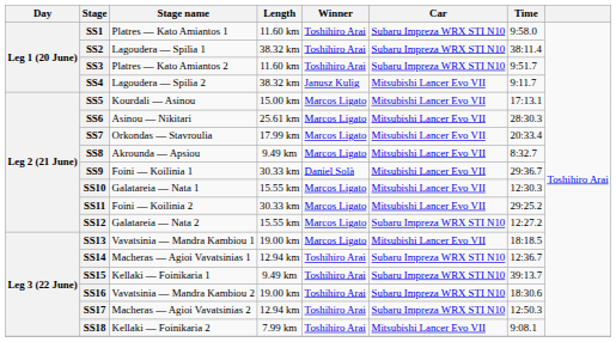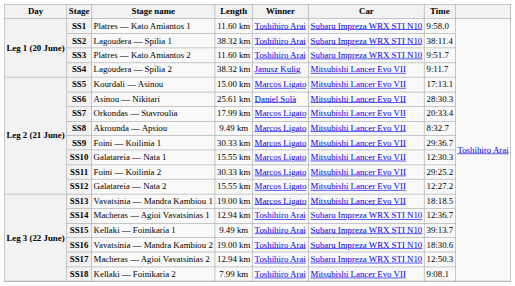 <table class="wikitable" style="font-size: 85%;">
 <tr>
 <th>Day</th>
 <th>Stage</th>
 <th>Stage name</th>
 <th>Length</th>
 <th>Winner</th>
 <th>Car</th>
 <th>Time</th>
 <th></th>
 </tr>
 <tr>
 <th rowspan="4">Leg 1 (20 June)</th>
 <th>SS1</th>
 <td>Platres — Kato Amiantos 1</td>
 <td align="center">11.60 km</td>
 <td> <a href='#'>Toshihiro Arai</a></td>
 <td><a href='#'>Subaru Impreza WRX STI N10</a></td>
 <td>9:58.0</td>
 <td rowspan="18"> <a href='#'>Toshihiro Arai</a></td>
 </tr>
 <tr>
 <th>SS2</th>
 <td>Lagoudera — Spilia 1</td>
 <td align="center">38.32 km</td>
 <td> <a href='#'>Toshihiro Arai</a></td>
 <td><a href='#'>Subaru Impreza WRX STI N10</a></td>
 <td>38:11.4</td>
 </tr>
 <tr>
 <th>SS3</th>
 <td>Platres — Kato Amiantos 2</td>
 <td align="center">11.60 km</td>
 <td> <a href='#'>Toshihiro Arai</a></td>
 <td><a href='#'>Subaru Impreza WRX STI N10</a></td>
 <td>9:51.7</td>
 </tr>
 <tr>
 <th>SS4</th>
 <td>Lagoudera — Spilia 2</td>
 <td align="center">38.32 km</td>
 <td> <a href='#'>Janusz Kulig</a></td>
 <td><a href='#'>Mitsubishi Lancer Evo VII</a></td>
 <td>9:11.7</td>
 </tr>
 <tr>
 <th rowspan="8">Leg 2 (21 June)</th>
 <th>SS5</th>
 <td>Kourdali — Asinou</td>
 <td align="center">15.00 km</td>
 <td> <a href='#'>Marcos Ligato</a></td>
 <td><a href='#'>Mitsubishi Lancer Evo VII</a></td>
 <td>17:13.1</td>
 </tr>
 <tr>
 <th>SS6</th>
 <td>Asinou — Nikitari</td>
 <td align="center">25.61 km</td>
-<td> <a href='#'>Marcos Ligato</a></td>
+<td> <a href='#'>Daniel Solà</a></td>
 <td><a href='#'>Mitsubishi Lancer Evo VII</a></td>
 <td>28:30.3</td>
 </tr>
 <tr>
 <th>SS7</th>
 <td>Orkondas — Stavroulia</td>
 <td align="center">17.99 km</td>
 <td> <a href='#'>Marcos Ligato</a></td>
 <td><a href='#'>Mitsubishi Lancer Evo VII</a></td>
 <td>20:33.4</td>
 </tr>
 <tr>
 <th>SS8</th>
 <td>Akrounda — Apsiou</td>
 <td align="center">9.49 km</td>
 <td> <a href='#'>Marcos Ligato</a></td>
 <td><a href='#'>Mitsubishi Lancer Evo VII</a></td>
 <td>8:32.7</td>
 </tr>
 <tr>
 <th>SS9</th>
 <td>Foini — Koilinia 1</td>
 <td align="center">30.33 km</td>
-<td> <a href='#'>Daniel Solà</a></td>
+<td> <a href='#'>Marcos Ligato</a></td>
 <td><a href='#'>Mitsubishi Lancer Evo VII</a></td>
 <td>29:36.7</td>
 </tr>
 <tr>
 <th>SS10</th>
 <td>Galatareia — Nata 1</td>
 <td align="center">15.55 km</td>
 <td> <a href='#'>Marcos Ligato</a></td>
 <td><a href='#'>Mitsubishi Lancer Evo VII</a></td>
 <td>12:30.3</td>
 </tr>
 <tr>
 <th>SS11</th>
 <td>Foini — Koilinia 2</td>
 <td align="center">30.33 km</td>
 <td> <a href='#'>Marcos Ligato</a></td>
 <td><a href='#'>Mitsubishi Lancer Evo VII</a></td>
 <td>29:25.2</td>
 </tr>
 <tr>
 <th>SS12</th>
 <td>Galatareia — Nata 2</td>
 <td align="center">15.55 km</td>
 <td> <a href='#'>Marcos Ligato</a></td>
-<td><a href='#'>Subaru Impreza WRX STI N10</a></td>
+<td><a href='#'>Mitsubishi Lancer Evo VII</a></td>
 <td>12:27.2</td>
 </tr>
 <tr>
 <th rowspan="6">Leg 3 (22 June)</th>
 <th>SS13</th>
 <td>Vavatsinia — Mandra Kambiou 1</td>
 <td align="center">19.00 km</td>
 <td> <a href='#'>Marcos Ligato</a></td>
 <td><a href='#'>Mitsubishi Lancer Evo VII</a></td>
 <td>18:18.5</td>
 </tr>
 <tr>
 <th>SS14</th>
 <td>Macheras — Agioi Vavatsinias 1</td>
 <td align="center">12.94 km</td>
 <td> <a href='#'>Toshihiro Arai</a></td>
 <td><a href='#'>Subaru Impreza WRX STI N10</a></td>
 <td>12:36.7</td>
 </tr>
 <tr>
 <th>SS15</th>
 <td>Kellaki — Foinikaria 1</td>
 <td align="center">9.49 km</td>
 <td> <a href='#'>Toshihiro Arai</a></td>
 <td><a href='#'>Subaru Impreza WRX STI N10</a></td>
 <td>39:13.7</td>
 </tr>
 <tr>
 <th>SS16</th>
 <td>Vavatsinia — Mandra Kambiou 2</td>
 <td align="center">19.00 km</td>
 <td> <a href='#'>Toshihiro Arai</a></td>
 <td><a href='#'>Subaru Impreza WRX STI N10</a></td>
 <td>18:30.6</td>
 </tr>
 <tr>
 <th>SS17</th>
 <td>Macheras — Agioi Vavatsinias 2</td>
 <td align="center">12.94 km</td>
 <td> <a href='#'>Toshihiro Arai</a></td>
 <td><a href='#'>Subaru Impreza WRX STI N10</a></td>
 <td>12:50.3</td>
 </tr>
 <tr>
 <th>SS18</th>
 <td>Kellaki — Foinikaria 2</td>
 <td align="center">7.99 km</td>
 <td> <a href='#'>Toshihiro Arai</a></td>
 <td><a href='#'>Mitsubishi Lancer Evo VII</a></td>
 <td>9:08.1</td>
 </tr>
 <tr>
 </tr>
 </table>
